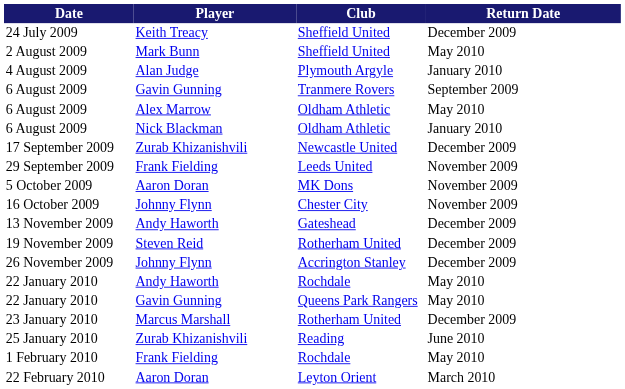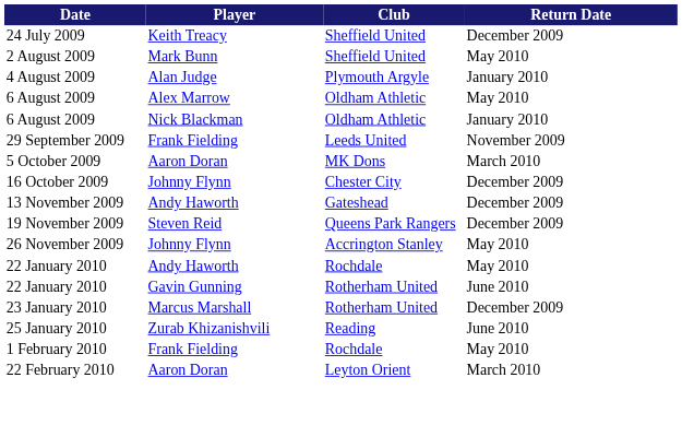 <table border="0" cellspacing="0" cellpadding="2">
 <tr style="background:#191970; color:white;">
 <th width=20%>Date</th>
 <th width=25%>Player</th>
 <th width=20%>Club</th>
 <th width=30%>Return Date</th>
 </tr>
 <tr>
 <td>24 July 2009</td>
 <td> <a href='#'>Keith Treacy</a></td>
 <td> <a href='#'>Sheffield United</a></td>
 <td>December 2009</td>
 </tr>
 <tr>
 <td>2 August 2009</td>
 <td> <a href='#'>Mark Bunn</a></td>
 <td> <a href='#'>Sheffield United</a></td>
 <td>May 2010</td>
 </tr>
 <tr>
 <td>4 August 2009</td>
 <td> <a href='#'>Alan Judge</a></td>
 <td> <a href='#'>Plymouth Argyle</a></td>
 <td>January 2010</td>
 </tr>
 <tr>
 <td>6 August 2009</td>
-<td> <a href='#'>Gavin Gunning</a></td>
-<td> <a href='#'>Tranmere Rovers</a></td>
-<td>September 2009</td>
-</tr>
-<tr>
-<td>6 August 2009</td>
 <td> <a href='#'>Alex Marrow</a></td>
 <td> <a href='#'>Oldham Athletic</a></td>
 <td>May 2010</td>
 </tr>
 <tr>
 <td>6 August 2009</td>
 <td> <a href='#'>Nick Blackman</a></td>
 <td> <a href='#'>Oldham Athletic</a></td>
 <td>January 2010</td>
 </tr>
 <tr>
-<td>17 September 2009</td>
-<td> <a href='#'>Zurab Khizanishvili</a></td>
-<td> <a href='#'>Newcastle United</a></td>
-<td>December 2009</td>
-</tr>
-<tr>
 <td>29 September 2009</td>
 <td> <a href='#'>Frank Fielding</a></td>
 <td> <a href='#'>Leeds United</a></td>
 <td>November 2009</td>
 </tr>
 <tr>
 <td>5 October 2009</td>
 <td> <a href='#'>Aaron Doran</a></td>
 <td> <a href='#'>MK Dons</a></td>
-<td>November 2009</td>
+<td>March 2010</td>
 </tr>
 <tr>
 <td>16 October 2009</td>
 <td> <a href='#'>Johnny Flynn</a></td>
 <td> <a href='#'>Chester City</a></td>
-<td>November 2009</td>
+<td>December 2009</td>
 </tr>
 <tr>
 <td>13 November 2009</td>
 <td> <a href='#'>Andy Haworth</a></td>
 <td> <a href='#'>Gateshead</a></td>
 <td>December 2009</td>
 </tr>
 <tr>
 <td>19 November 2009</td>
 <td> <a href='#'>Steven Reid</a></td>
-<td> <a href='#'>Rotherham United</a></td>
+<td> <a href='#'>Queens Park Rangers</a></td>
 <td>December 2009</td>
 </tr>
 <tr>
 <td>26 November 2009</td>
 <td> <a href='#'>Johnny Flynn</a></td>
 <td> <a href='#'>Accrington Stanley</a></td>
-<td>December 2009</td>
+<td>May 2010</td>
 </tr>
 <tr>
 <td>22 January 2010</td>
 <td> <a href='#'>Andy Haworth</a></td>
 <td> <a href='#'>Rochdale</a></td>
 <td>May 2010</td>
 </tr>
 <tr>
 <td>22 January 2010</td>
 <td> <a href='#'>Gavin Gunning</a></td>
-<td> <a href='#'>Queens Park Rangers</a></td>
-<td>May 2010</td>
+<td> <a href='#'>Rotherham United</a></td>
+<td>June 2010</td>
 </tr>
 <tr>
 <td>23 January 2010</td>
 <td> <a href='#'>Marcus Marshall</a></td>
 <td> <a href='#'>Rotherham United</a></td>
 <td>December 2009</td>
 </tr>
 <tr>
 <td>25 January 2010</td>
 <td> <a href='#'>Zurab Khizanishvili</a></td>
 <td> <a href='#'>Reading</a></td>
 <td>June 2010</td>
 </tr>
 <tr>
 <td>1 February 2010</td>
 <td> <a href='#'>Frank Fielding</a></td>
 <td> <a href='#'>Rochdale</a></td>
 <td>May 2010</td>
 </tr>
 <tr>
 <td>22 February 2010</td>
 <td> <a href='#'>Aaron Doran</a></td>
 <td> <a href='#'>Leyton Orient</a></td>
 <td>March 2010</td>
 </tr>
 </table>
